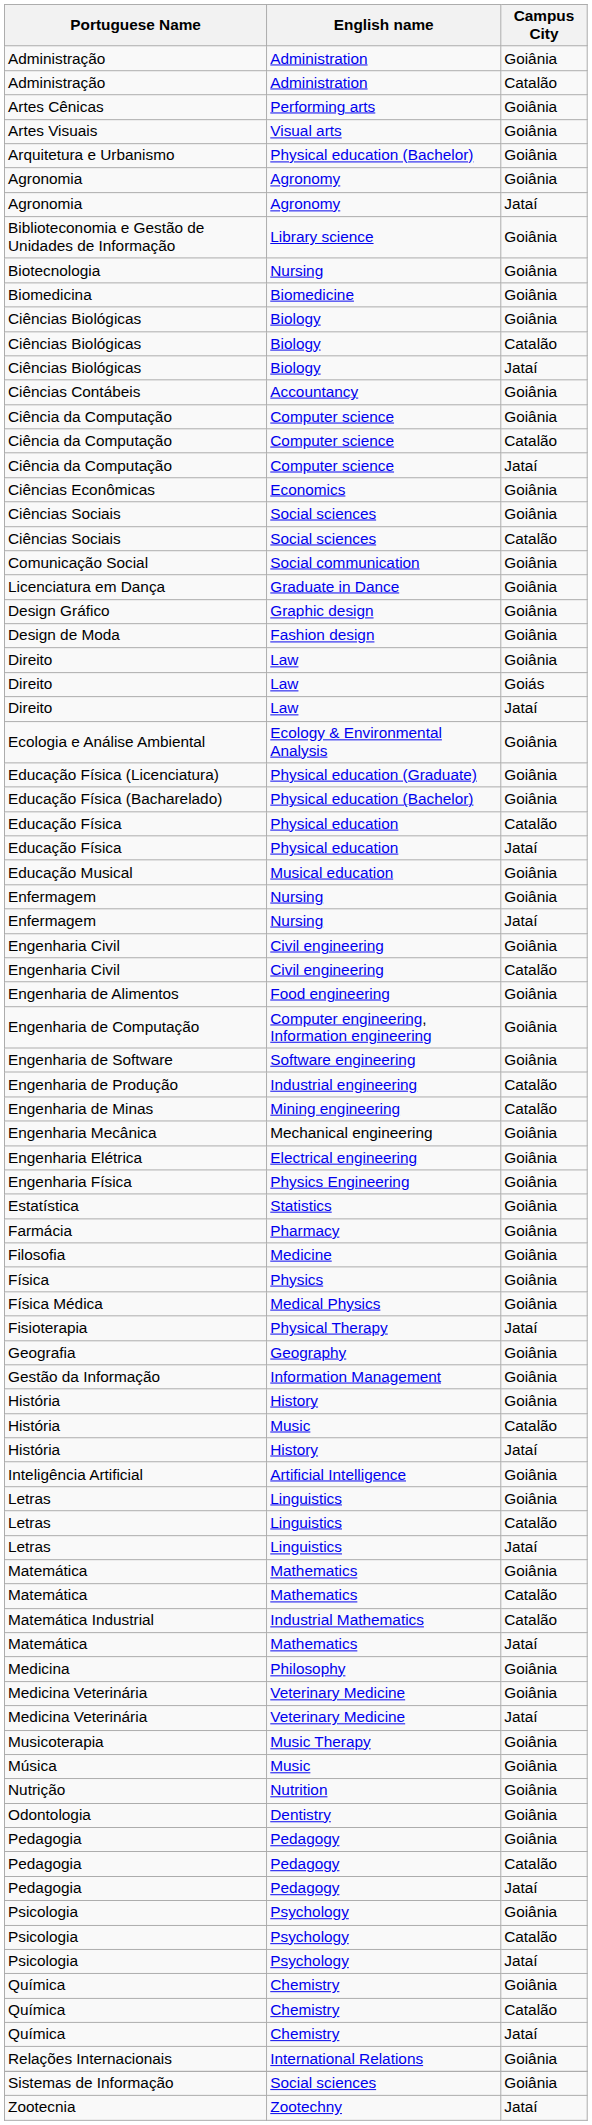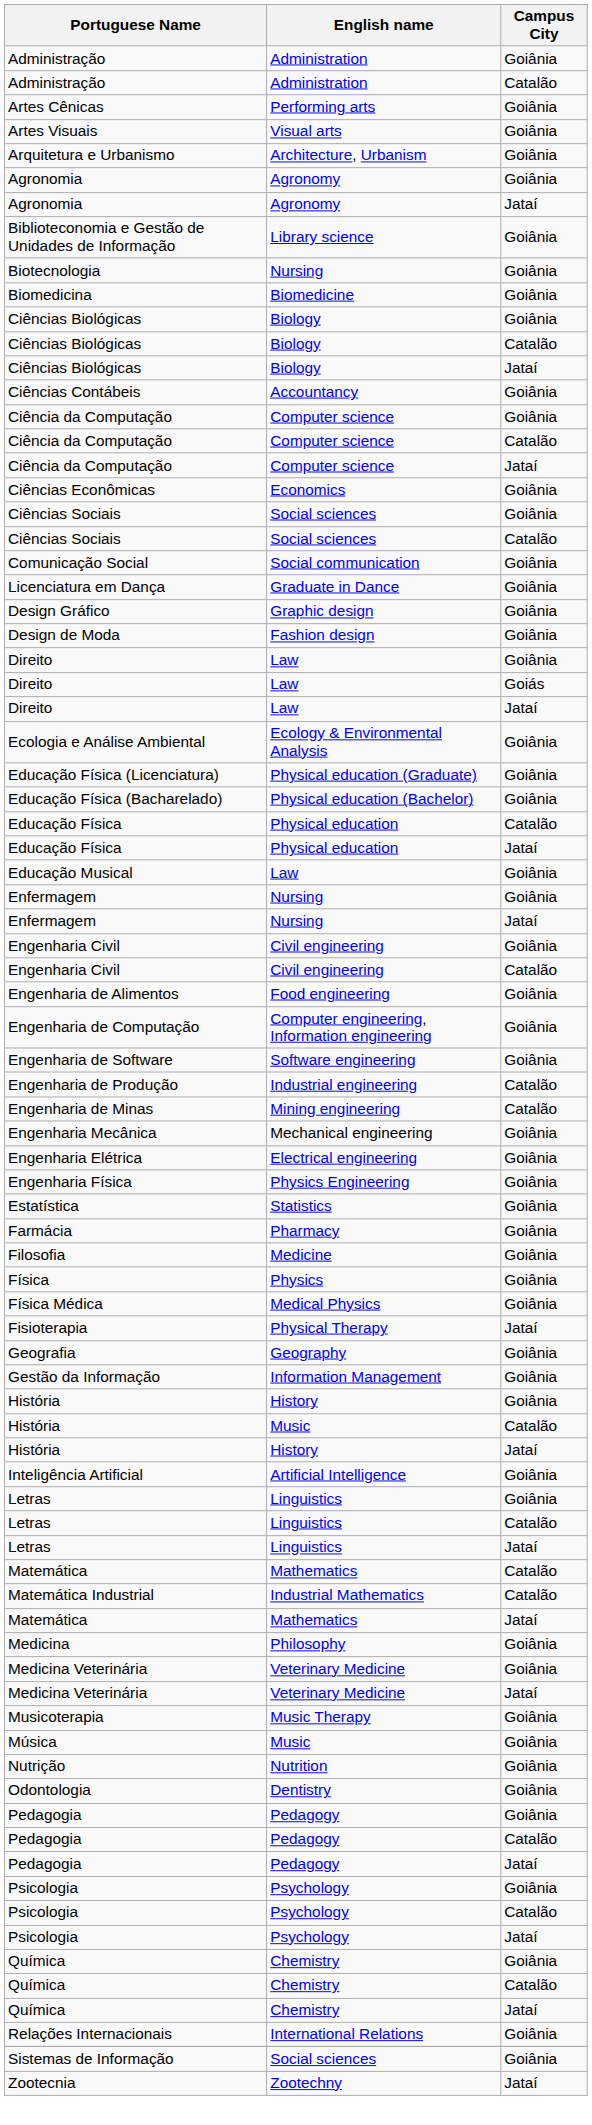 <table class="wikitable">
 <tr>
 <th>Portuguese Name</th>
 <th>English name</th>
 <th>Campus City</th>
 </tr>
 <tr>
 <td>Administração</td>
 <td><a href='#'>Administration</a></td>
 <td>Goiânia</td>
 </tr>
 <tr>
 <td>Administração</td>
 <td><a href='#'>Administration</a></td>
 <td>Catalão</td>
 </tr>
 <tr>
 <td>Artes Cênicas</td>
 <td><a href='#'>Performing arts</a></td>
 <td>Goiânia</td>
 </tr>
 <tr>
 <td>Artes Visuais</td>
 <td><a href='#'>Visual arts</a></td>
 <td>Goiânia</td>
 </tr>
 <tr>
 <td>Arquitetura e Urbanismo</td>
-<td><a href='#'>Physical education (Bachelor)</a></td>
+<td><a href='#'>Architecture</a>, <a href='#'>Urbanism</a></td>
 <td>Goiânia</td>
 </tr>
 <tr>
 <td>Agronomia</td>
 <td><a href='#'>Agronomy</a></td>
 <td>Goiânia</td>
 </tr>
 <tr>
 <td>Agronomia</td>
 <td><a href='#'>Agronomy</a></td>
 <td>Jataí</td>
 </tr>
 <tr>
 <td>Biblioteconomia e Gestão de Unidades de Informação</td>
 <td><a href='#'>Library science</a></td>
 <td>Goiânia</td>
 </tr>
 <tr>
 <td>Biotecnologia</td>
 <td><a href='#'>Nursing</a></td>
 <td>Goiânia</td>
 </tr>
 <tr>
 <td>Biomedicina</td>
 <td><a href='#'>Biomedicine</a></td>
 <td>Goiânia</td>
 </tr>
 <tr>
 <td>Ciências Biológicas</td>
 <td><a href='#'>Biology</a></td>
 <td>Goiânia</td>
 </tr>
 <tr>
 <td>Ciências Biológicas</td>
 <td><a href='#'>Biology</a></td>
 <td>Catalão</td>
 </tr>
 <tr>
 <td>Ciências Biológicas</td>
 <td><a href='#'>Biology</a></td>
 <td>Jataí</td>
 </tr>
 <tr>
 <td>Ciências Contábeis</td>
 <td><a href='#'>Accountancy</a></td>
 <td>Goiânia</td>
 </tr>
 <tr>
 <td>Ciência da Computação</td>
 <td><a href='#'>Computer science</a></td>
 <td>Goiânia</td>
 </tr>
 <tr>
 <td>Ciência da Computação</td>
 <td><a href='#'>Computer science</a></td>
 <td>Catalão</td>
 </tr>
 <tr>
 <td>Ciência da Computação</td>
 <td><a href='#'>Computer science</a></td>
 <td>Jataí</td>
 </tr>
 <tr>
 <td>Ciências Econômicas</td>
 <td><a href='#'>Economics</a></td>
 <td>Goiânia</td>
 </tr>
 <tr>
 <td>Ciências Sociais</td>
 <td><a href='#'>Social sciences</a></td>
 <td>Goiânia</td>
 </tr>
 <tr>
 <td>Ciências Sociais</td>
 <td><a href='#'>Social sciences</a></td>
 <td>Catalão</td>
 </tr>
 <tr>
 <td>Comunicação Social</td>
 <td><a href='#'>Social communication</a></td>
 <td>Goiânia</td>
 </tr>
 <tr>
 <td>Licenciatura em Dança</td>
 <td><a href='#'>Graduate in Dance</a></td>
 <td>Goiânia</td>
 </tr>
 <tr>
 <td>Design Gráfico</td>
 <td><a href='#'>Graphic design</a></td>
 <td>Goiânia</td>
 </tr>
 <tr>
 <td>Design de Moda</td>
 <td><a href='#'>Fashion design</a></td>
 <td>Goiânia</td>
 </tr>
 <tr>
 <td>Direito</td>
 <td><a href='#'>Law</a></td>
 <td>Goiânia</td>
 </tr>
 <tr>
 <td>Direito</td>
 <td><a href='#'>Law</a></td>
 <td>Goiás</td>
 </tr>
 <tr>
 <td>Direito</td>
 <td><a href='#'>Law</a></td>
 <td>Jataí</td>
 </tr>
 <tr>
 <td>Ecologia e Análise Ambiental</td>
 <td><a href='#'>Ecology & Environmental Analysis</a></td>
 <td>Goiânia</td>
 </tr>
 <tr>
 <td>Educação Física (Licenciatura)</td>
 <td><a href='#'>Physical education (Graduate)</a></td>
 <td>Goiânia</td>
 </tr>
 <tr>
 <td>Educação Física (Bacharelado)</td>
 <td><a href='#'>Physical education (Bachelor)</a></td>
 <td>Goiânia</td>
 </tr>
 <tr>
 <td>Educação Física</td>
 <td><a href='#'>Physical education</a></td>
 <td>Catalão</td>
 </tr>
 <tr>
 <td>Educação Física</td>
 <td><a href='#'>Physical education</a></td>
 <td>Jataí</td>
 </tr>
 <tr>
 <td>Educação Musical</td>
-<td><a href='#'>Musical education</a></td>
+<td><a href='#'>Law</a></td>
 <td>Goiânia</td>
 </tr>
 <tr>
 <td>Enfermagem</td>
 <td><a href='#'>Nursing</a></td>
 <td>Goiânia</td>
 </tr>
 <tr>
 <td>Enfermagem</td>
 <td><a href='#'>Nursing</a></td>
 <td>Jataí</td>
 </tr>
 <tr>
 <td>Engenharia Civil</td>
 <td><a href='#'>Civil engineering</a></td>
 <td>Goiânia</td>
 </tr>
 <tr>
 <td>Engenharia Civil</td>
 <td><a href='#'>Civil engineering</a></td>
 <td>Catalão</td>
 </tr>
 <tr>
 <td>Engenharia de Alimentos</td>
 <td><a href='#'>Food engineering</a></td>
 <td>Goiânia</td>
 </tr>
 <tr>
 <td>Engenharia de Computação</td>
 <td><a href='#'>Computer engineering</a>, <a href='#'>Information engineering</a></td>
 <td>Goiânia</td>
 </tr>
 <tr>
 <td>Engenharia de Software</td>
 <td><a href='#'>Software engineering</a></td>
 <td>Goiânia</td>
 </tr>
 <tr>
 <td>Engenharia de Produção</td>
 <td><a href='#'>Industrial engineering</a></td>
 <td>Catalão</td>
 </tr>
 <tr>
 <td>Engenharia de Minas</td>
 <td><a href='#'>Mining engineering</a></td>
 <td>Catalão</td>
 </tr>
 <tr>
 <td>Engenharia Mecânica</td>
 <td>Mechanical engineering</td>
 <td>Goiânia</td>
 </tr>
 <tr>
 <td>Engenharia Elétrica</td>
 <td><a href='#'>Electrical engineering</a></td>
 <td>Goiânia</td>
 </tr>
 <tr>
 <td>Engenharia Física</td>
 <td><a href='#'>Physics Engineering</a></td>
 <td>Goiânia</td>
 </tr>
 <tr>
 <td>Estatística</td>
 <td><a href='#'>Statistics</a></td>
 <td>Goiânia</td>
 </tr>
 <tr>
 <td>Farmácia</td>
 <td><a href='#'>Pharmacy</a></td>
 <td>Goiânia</td>
 </tr>
 <tr>
 <td>Filosofia</td>
 <td><a href='#'>Medicine</a></td>
 <td>Goiânia</td>
 </tr>
 <tr>
 <td>Física</td>
 <td><a href='#'>Physics</a></td>
 <td>Goiânia</td>
 </tr>
 <tr>
 <td>Física Médica</td>
 <td><a href='#'>Medical Physics</a></td>
 <td>Goiânia</td>
 </tr>
 <tr>
 <td>Fisioterapia</td>
 <td><a href='#'>Physical Therapy</a></td>
 <td>Jataí</td>
 </tr>
 <tr>
 <td>Geografia</td>
 <td><a href='#'>Geography</a></td>
 <td>Goiânia</td>
 </tr>
 <tr>
 <td>Gestão da Informação</td>
 <td><a href='#'>Information Management</a></td>
 <td>Goiânia</td>
 </tr>
 <tr>
 <td>História</td>
 <td><a href='#'>History</a></td>
 <td>Goiânia</td>
 </tr>
 <tr>
 <td>História</td>
 <td><a href='#'>Music</a></td>
 <td>Catalão</td>
 </tr>
 <tr>
 <td>História</td>
 <td><a href='#'>History</a></td>
 <td>Jataí</td>
 </tr>
 <tr>
 <td>Inteligência Artificial</td>
 <td><a href='#'>Artificial Intelligence</a></td>
 <td>Goiânia</td>
 </tr>
 <tr>
 <td>Letras</td>
 <td><a href='#'>Linguistics</a></td>
 <td>Goiânia</td>
 </tr>
 <tr>
 <td>Letras</td>
 <td><a href='#'>Linguistics</a></td>
 <td>Catalão</td>
 </tr>
 <tr>
 <td>Letras</td>
 <td><a href='#'>Linguistics</a></td>
 <td>Jataí</td>
 </tr>
 <tr>
 <td>Matemática</td>
 <td><a href='#'>Mathematics</a></td>
-<td>Goiânia</td>
-</tr>
-<tr>
-<td>Matemática</td>
-<td><a href='#'>Mathematics</a></td>
 <td>Catalão</td>
 </tr>
 <tr>
 <td>Matemática Industrial</td>
 <td><a href='#'>Industrial Mathematics</a></td>
 <td>Catalão</td>
 </tr>
 <tr>
 <td>Matemática</td>
 <td><a href='#'>Mathematics</a></td>
 <td>Jataí</td>
 </tr>
 <tr>
 <td>Medicina</td>
 <td><a href='#'>Philosophy</a></td>
 <td>Goiânia</td>
 </tr>
 <tr>
 <td>Medicina Veterinária</td>
 <td><a href='#'>Veterinary Medicine</a></td>
 <td>Goiânia</td>
 </tr>
 <tr>
 <td>Medicina Veterinária</td>
 <td><a href='#'>Veterinary Medicine</a></td>
 <td>Jataí</td>
 </tr>
 <tr>
 <td>Musicoterapia</td>
 <td><a href='#'>Music Therapy</a></td>
 <td>Goiânia</td>
 </tr>
 <tr>
 <td>Música</td>
 <td><a href='#'>Music</a></td>
 <td>Goiânia</td>
 </tr>
 <tr>
 <td>Nutrição</td>
 <td><a href='#'>Nutrition</a></td>
 <td>Goiânia</td>
 </tr>
 <tr>
 <td>Odontologia</td>
 <td><a href='#'>Dentistry</a></td>
 <td>Goiânia</td>
 </tr>
 <tr>
 <td>Pedagogia</td>
 <td><a href='#'>Pedagogy</a></td>
 <td>Goiânia</td>
 </tr>
 <tr>
 <td>Pedagogia</td>
 <td><a href='#'>Pedagogy</a></td>
 <td>Catalão</td>
 </tr>
 <tr>
 <td>Pedagogia</td>
 <td><a href='#'>Pedagogy</a></td>
 <td>Jataí</td>
 </tr>
 <tr>
 <td>Psicologia</td>
 <td><a href='#'>Psychology</a></td>
 <td>Goiânia</td>
 </tr>
 <tr>
 <td>Psicologia</td>
 <td><a href='#'>Psychology</a></td>
 <td>Catalão</td>
 </tr>
 <tr>
 <td>Psicologia</td>
 <td><a href='#'>Psychology</a></td>
 <td>Jataí</td>
 </tr>
 <tr>
 <td>Química</td>
 <td><a href='#'>Chemistry</a></td>
 <td>Goiânia</td>
 </tr>
 <tr>
 <td>Química</td>
 <td><a href='#'>Chemistry</a></td>
 <td>Catalão</td>
 </tr>
 <tr>
 <td>Química</td>
 <td><a href='#'>Chemistry</a></td>
 <td>Jataí</td>
 </tr>
 <tr>
 <td>Relações Internacionais</td>
 <td><a href='#'>International Relations</a></td>
 <td>Goiânia</td>
 </tr>
 <tr>
 </tr>
 <tr>
 <td>Sistemas de Informação</td>
 <td><a href='#'>Social sciences</a></td>
 <td>Goiânia</td>
 </tr>
 <tr>
 <td>Zootecnia</td>
 <td><a href='#'>Zootechny</a></td>
 <td>Jataí</td>
 </tr>
 </table>
